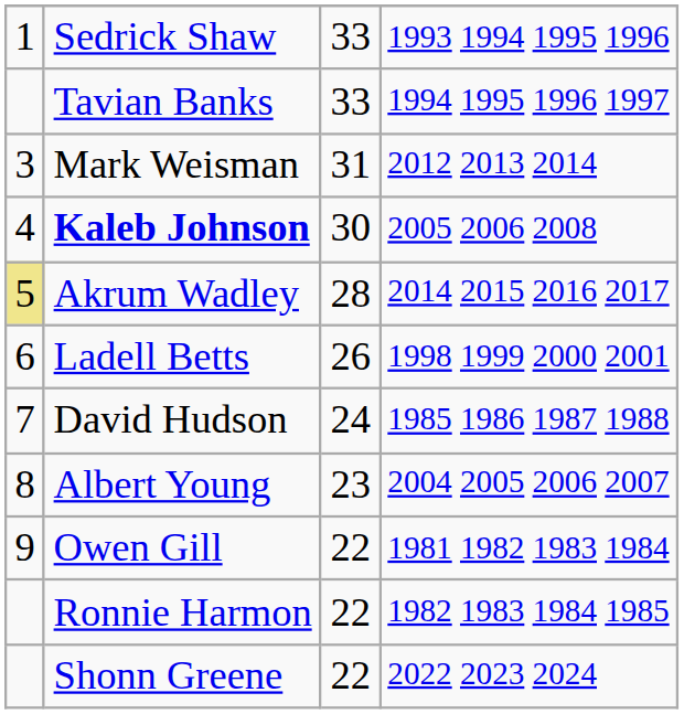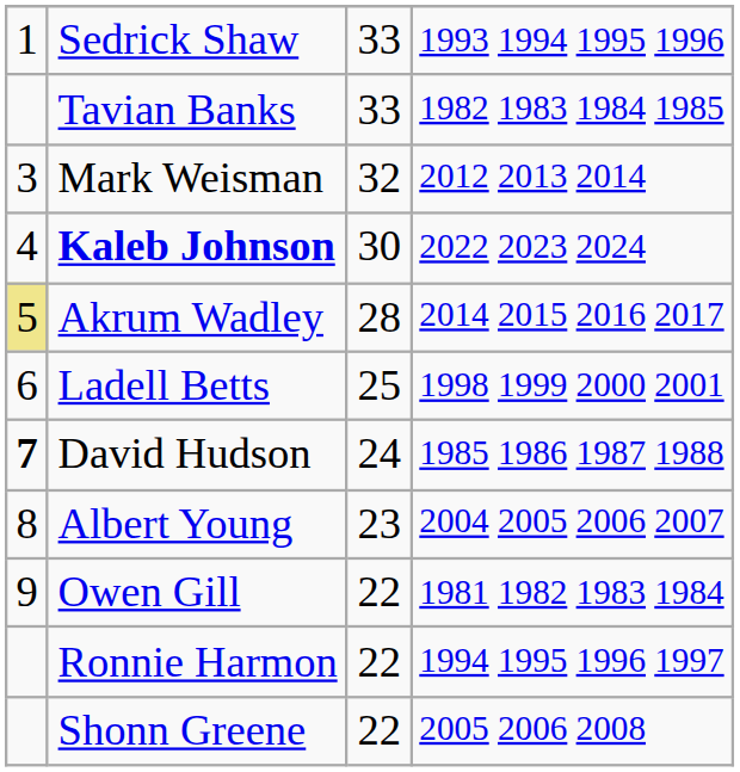 <table class="wikitable">
 <tr>
 </tr>
 <tr>
 <td>1</td>
 <td><a href='#'>Sedrick Shaw</a></td>
 <td>33</td>
 <td style="font-size:80%;"><a href='#'>1993</a> <a href='#'>1994</a> <a href='#'>1995</a> <a href='#'>1996</a></td>
 </tr>
 <tr>
 <td></td>
 <td><a href='#'>Tavian Banks</a></td>
 <td>33</td>
-<td style="font-size:80%;"><a href='#'>1994</a> <a href='#'>1995</a> <a href='#'>1996</a> <a href='#'>1997</a></td>
+<td style="font-size:80%;"><a href='#'>1982</a> <a href='#'>1983</a> <a href='#'>1984</a> <a href='#'>1985</a></td>
 </tr>
 <tr>
 <td>3</td>
 <td>Mark Weisman</td>
-<td>31</td>
+<td>32</td>
 <td style="font-size:80%;"><a href='#'>2012</a> <a href='#'>2013</a> <a href='#'>2014</a></td>
 </tr>
 <tr>
 <td>4</td>
 <td><strong><a href='#'>Kaleb Johnson</a></strong></td>
 <td>30</td>
-<td style="font-size:80%;"><a href='#'>2005</a> <a href='#'>2006</a> <a href='#'>2008</a><br></td>
+<td style="font-size:80%;"><a href='#'>2022</a> <a href='#'>2023</a> <a href='#'>2024</a></td>
 </tr>
 <tr>
 <td style="background: khaki;">5</td>
 <td><a href='#'>Akrum Wadley</a></td>
 <td>28</td>
 <td style="font-size:80%;"><a href='#'>2014</a> <a href='#'>2015</a> <a href='#'>2016</a> <a href='#'>2017</a></td>
 </tr>
 <tr>
 <td>6</td>
 <td><a href='#'>Ladell Betts</a></td>
-<td>26</td>
+<td>25</td>
 <td style="font-size:80%;"><a href='#'>1998</a> <a href='#'>1999</a> <a href='#'>2000</a> <a href='#'>2001</a></td>
 </tr>
 <tr>
-<td>7</td>
+<td><strong>7</strong></td>
 <td>David Hudson</td>
 <td>24</td>
 <td style="font-size:80%;"><a href='#'>1985</a> <a href='#'>1986</a> <a href='#'>1987</a> <a href='#'>1988</a></td>
 </tr>
 <tr>
 <td>8</td>
 <td><a href='#'>Albert Young</a></td>
 <td>23</td>
 <td style="font-size:80%;"><a href='#'>2004</a> <a href='#'>2005</a> <a href='#'>2006</a> <a href='#'>2007</a></td>
 </tr>
 <tr>
 <td>9</td>
 <td><a href='#'>Owen Gill</a></td>
 <td>22</td>
 <td style="font-size:80%;"><a href='#'>1981</a> <a href='#'>1982</a> <a href='#'>1983</a> <a href='#'>1984</a></td>
 </tr>
 <tr>
 <td></td>
 <td><a href='#'>Ronnie Harmon</a></td>
 <td>22</td>
-<td style="font-size:80%;"><a href='#'>1982</a> <a href='#'>1983</a> <a href='#'>1984</a> <a href='#'>1985</a></td>
+<td style="font-size:80%;"><a href='#'>1994</a> <a href='#'>1995</a> <a href='#'>1996</a> <a href='#'>1997</a></td>
 </tr>
 <tr>
 <td></td>
 <td><a href='#'>Shonn Greene</a></td>
 <td>22</td>
-<td style="font-size:80%;"><a href='#'>2022</a> <a href='#'>2023</a> <a href='#'>2024</a></td>
+<td style="font-size:80%;"><a href='#'>2005</a> <a href='#'>2006</a> <a href='#'>2008</a><br></td>
 </tr>
 </table>
